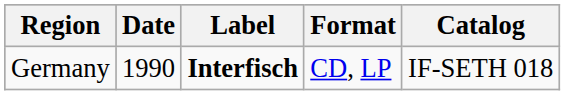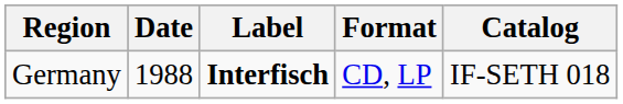 <table class="wikitable">
 <tr>
 <th>Region</th>
 <th>Date</th>
 <th>Label</th>
 <th>Format</th>
 <th>Catalog</th>
 </tr>
 <tr>
 <td>Germany</td>
-<td>1990</td>
+<td>1988</td>
 <td><strong>Interfisch</strong></td>
 <td><a href='#'>CD</a>, <a href='#'>LP</a></td>
 <td>IF-SETH 018</td>
 </tr>
 </table>
